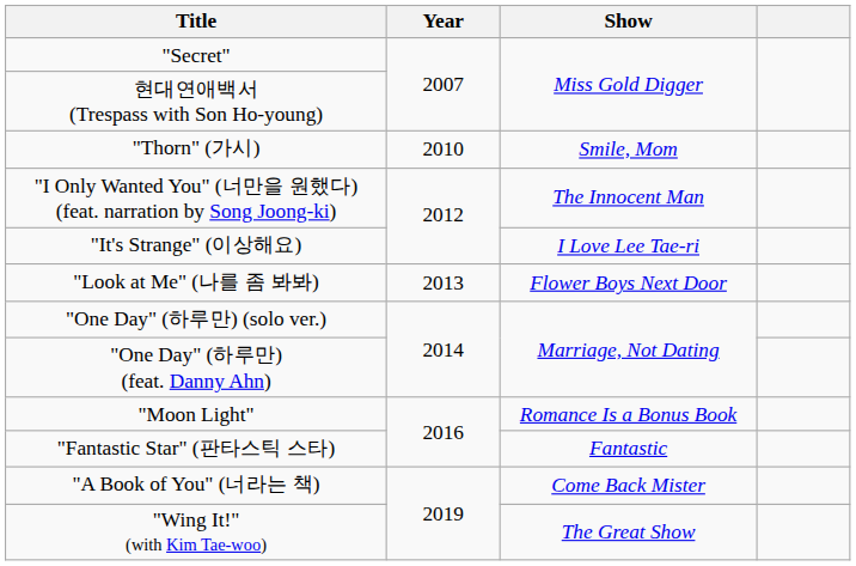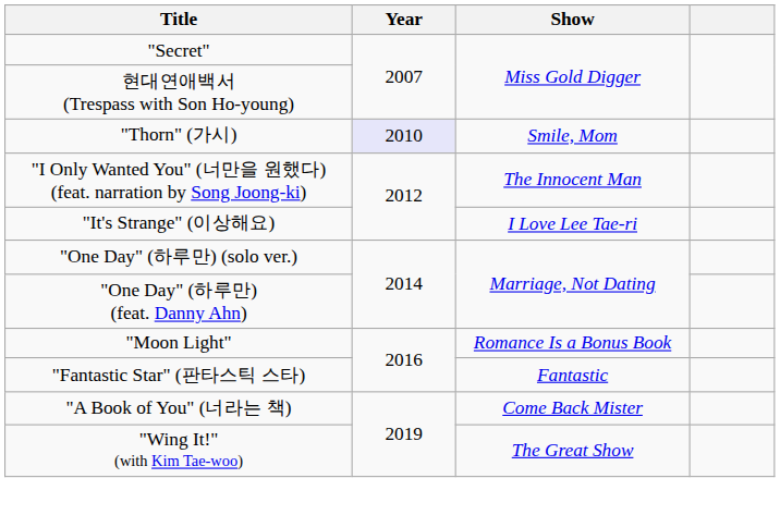 <table class="wikitable" style="text-align:center;">
 <tr>
 <th style="width:18em;">Title</th>
 <th style="width:5em;">Year</th>
 <th style="width:12em;">Show</th>
 <th style="width:4em;"></th>
 </tr>
 <tr>
 <td>"Secret"</td>
 <td rowspan="2">2007</td>
 <td rowspan="2"><em><a href='#'>Miss Gold Digger</a></em></td>
 <td rowspan="2"></td>
 </tr>
 <tr>
 <td>현대연애백서<br>(Trespass with Son Ho-young)</td>
 </tr>
 <tr>
 <td>"Thorn" (가시)</td>
-<td>2010</td>
+<td style="background: lavender;">2010</td>
 <td><em><a href='#'>Smile, Mom</a></em></td>
 <td></td>
 </tr>
 <tr>
 <td>"I Only Wanted You" (너만을 원했다)<br>(feat. narration by <a href='#'>Song Joong-ki</a>)</td>
 <td rowspan="2">2012</td>
 <td><em><a href='#'>The Innocent Man</a></em></td>
 <td></td>
 </tr>
 <tr>
 <td>"It's Strange" (이상해요)</td>
 <td><em><a href='#'>I Love Lee Tae-ri</a></em></td>
-<td></td>
-</tr>
-<tr>
-<td>"Look at Me" (나를 좀 봐봐)</td>
-<td>2013</td>
-<td><em><a href='#'>Flower Boys Next Door</a></em></td>
 <td></td>
 </tr>
 <tr>
 <td>"One Day" (하루만) (solo ver.)</td>
 <td rowspan="2">2014</td>
 <td rowspan="2"><em><a href='#'>Marriage, Not Dating</a></em></td>
 <td></td>
 </tr>
 <tr>
 <td>"One Day" (하루만)<br>(feat. <a href='#'>Danny Ahn</a>)</td>
 <td></td>
 </tr>
 <tr>
 <td>"Moon Light"</td>
 <td rowspan="2">2016</td>
 <td><em><a href='#'>Romance Is a Bonus Book</a></em></td>
 <td></td>
 </tr>
 <tr>
 <td>"Fantastic Star" (판타스틱 스타)</td>
 <td><em><a href='#'>Fantastic</a></em></td>
 <td></td>
 </tr>
 <tr>
 <td>"A Book of You" (너라는 책)</td>
 <td rowspan="2">2019</td>
 <td><em><a href='#'>Come Back Mister</a></em></td>
 <td></td>
 </tr>
 <tr>
 <td>"Wing It!" <br><small>(with <a href='#'>Kim Tae-woo</a>)</small></td>
 <td><em><a href='#'>The Great Show</a></em></td>
 <td></td>
 </tr>
 </table>
